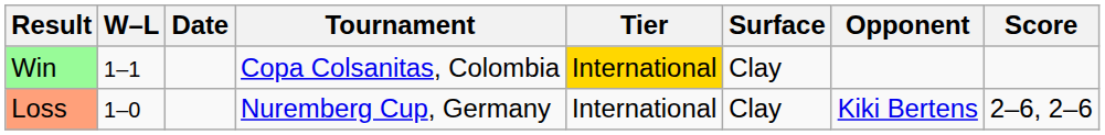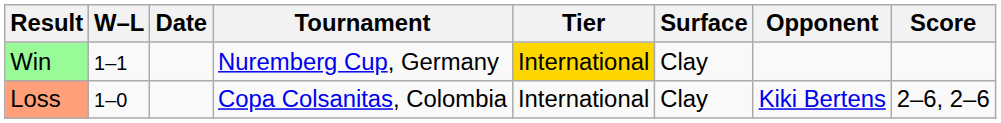 <table class="sortable wikitable">
 <tr>
 <th>Result</th>
 <th class="unsortable">W–L</th>
 <th>Date</th>
 <th>Tournament</th>
 <th>Tier</th>
 <th>Surface</th>
 <th>Opponent</th>
 <th class="unsortable">Score</th>
 </tr>
 <tr>
 <td style="background:#98fb98;">Win</td>
 <td><small>1–1</small></td>
 <td><a href='#'></a></td>
-<td><a href='#'>Copa Colsanitas</a>, Colombia</td>
+<td><a href='#'>Nuremberg Cup</a>, Germany</td>
 <td style="background: gold;">International</td>
 <td>Clay</td>
 <td></td>
 <td></td>
 </tr>
 <tr>
 <td style="background:#ffa07a;">Loss</td>
 <td><small>1–0</small></td>
 <td></td>
-<td><a href='#'>Nuremberg Cup</a>, Germany</td>
+<td><a href='#'>Copa Colsanitas</a>, Colombia</td>
 <td>International</td>
 <td>Clay</td>
 <td> <a href='#'>Kiki Bertens</a></td>
 <td>2–6, 2–6</td>
 </tr>
 </table>
